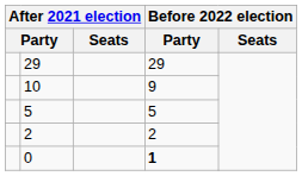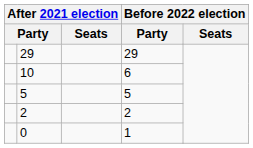 <table class="wikitable">
 <tr>
 <th colspan="3">After <a href='#'>2021 election</a></th>
 <th colspan="3">Before 2022 election</th>
 </tr>
 <tr>
 <th colspan="2">Party</th>
 <th>Seats</th>
 <th colspan="2">Party</th>
 <th>Seats</th>
 </tr>
 <tr>
 <td></td>
 <td>29</td>
 <td></td>
 <td>29</td>
 </tr>
 <tr>
 <td></td>
 <td>10</td>
 <td></td>
-<td>9</td>
+<td>6</td>
 </tr>
 <tr>
 <td></td>
 <td>5</td>
 <td></td>
 <td>5</td>
 </tr>
 <tr>
 <td></td>
 <td>2</td>
 <td></td>
 <td>2</td>
 </tr>
 <tr>
 <td></td>
 <td>0</td>
 <td></td>
-<td><strong>1</strong></td>
+<td>1</td>
 </tr>
 </table>
